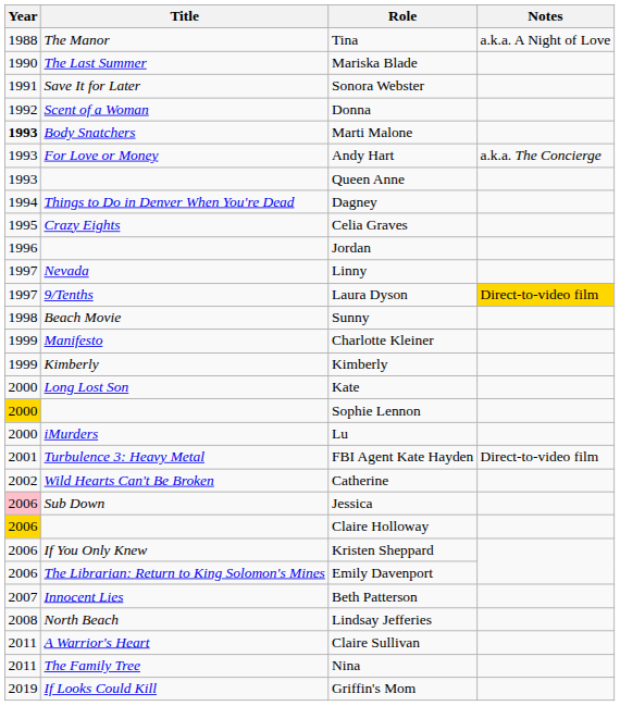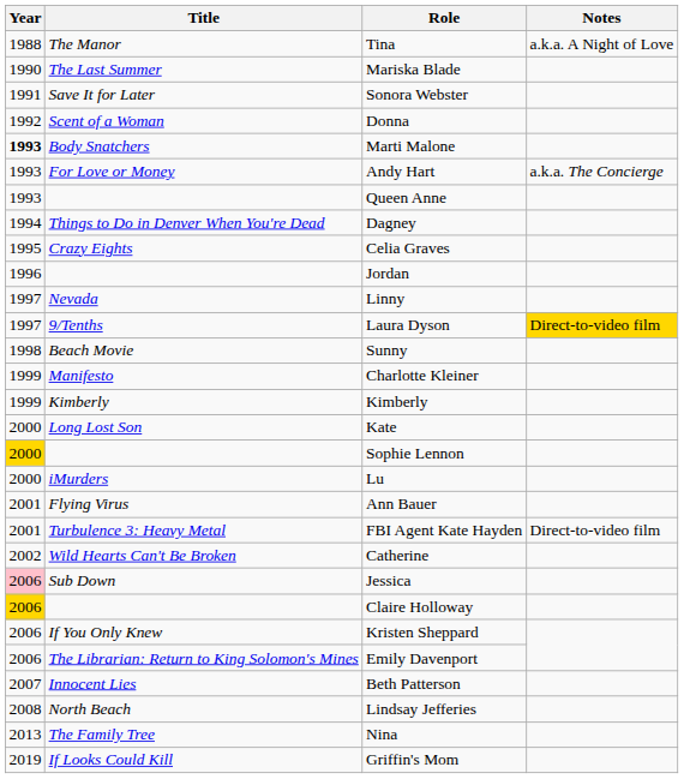 <table class="wikitable sortable">
 <tr>
 <th>Year</th>
 <th>Title</th>
 <th>Role</th>
 <th class="unsortable">Notes</th>
 </tr>
 <tr>
 <td>1988</td>
 <td><em>The Manor</em></td>
 <td>Tina</td>
 <td>a.k.a. A Night of Love</td>
 </tr>
 <tr>
 <td>1990</td>
 <td><em><a href='#'>The Last Summer</a></em></td>
 <td>Mariska Blade</td>
 <td></td>
 </tr>
 <tr>
 <td>1991</td>
 <td><em>Save It for Later</em></td>
 <td>Sonora Webster</td>
 <td></td>
 </tr>
 <tr>
 <td>1992</td>
 <td><em><a href='#'>Scent of a Woman</a></em></td>
 <td>Donna</td>
 <td></td>
 </tr>
 <tr>
 <td><strong>1993</strong></td>
 <td><em><a href='#'>Body Snatchers</a></em></td>
 <td>Marti Malone</td>
 <td></td>
 </tr>
 <tr>
 <td>1993</td>
 <td><em><a href='#'>For Love or Money</a></em></td>
 <td>Andy Hart</td>
 <td>a.k.a. <em>The Concierge</em></td>
 </tr>
 <tr>
 <td>1993</td>
 <td><em></em></td>
 <td>Queen Anne</td>
 <td></td>
 </tr>
 <tr>
 <td>1994</td>
 <td><em><a href='#'>Things to Do in Denver When You're Dead</a></em></td>
 <td>Dagney</td>
 <td></td>
 </tr>
 <tr>
 <td>1995</td>
 <td><em><a href='#'>Crazy Eights</a></em></td>
 <td>Celia Graves</td>
 <td></td>
 </tr>
 <tr>
 <td>1996</td>
 <td><em></em></td>
 <td>Jordan</td>
 <td></td>
 </tr>
 <tr>
 <td>1997</td>
 <td><em><a href='#'>Nevada</a></em></td>
 <td>Linny</td>
 <td></td>
 </tr>
 <tr>
 <td>1997</td>
 <td><em><a href='#'>9/Tenths</a></em></td>
 <td>Laura Dyson</td>
 <td style="background: gold;">Direct-to-video film</td>
 </tr>
 <tr>
 <td>1998</td>
 <td><em>Beach Movie</em></td>
 <td>Sunny</td>
 <td></td>
 </tr>
 <tr>
 <td>1999</td>
 <td><em><a href='#'>Manifesto</a></em></td>
 <td>Charlotte Kleiner</td>
 <td></td>
 </tr>
 <tr>
 <td>1999</td>
 <td><em>Kimberly</em></td>
 <td>Kimberly</td>
 <td></td>
 </tr>
 <tr>
 <td>2000</td>
 <td><em><a href='#'>Long Lost Son</a></em></td>
 <td>Kate</td>
 <td></td>
 </tr>
 <tr>
 <td style="background: gold;">2000</td>
 <td><em></em></td>
 <td>Sophie Lennon</td>
 <td></td>
 </tr>
 <tr>
 <td>2000</td>
 <td><em><a href='#'>iMurders</a></em></td>
 <td>Lu</td>
 <td></td>
 </tr>
 <tr>
 <td>2001</td>
+<td><em>Flying Virus</em></td>
+<td>Ann Bauer</td>
+<td></td>
+</tr>
+<tr>
+<td>2001</td>
 <td><em><a href='#'>Turbulence 3: Heavy Metal</a></em></td>
 <td>FBI Agent Kate Hayden</td>
 <td>Direct-to-video film</td>
 </tr>
 <tr>
 <td>2002</td>
 <td><em><a href='#'>Wild Hearts Can't Be Broken</a></em></td>
 <td>Catherine</td>
 <td></td>
 </tr>
 <tr>
 <td style="background: pink;">2006</td>
 <td><em>Sub Down</em></td>
 <td>Jessica</td>
 <td></td>
 </tr>
 <tr>
 <td style="background: gold;">2006</td>
 <td><em></em></td>
 <td>Claire Holloway</td>
 <td></td>
 </tr>
 <tr>
 <td>2006</td>
 <td><em>If You Only Knew</em></td>
 <td>Kristen Sheppard</td>
 </tr>
 <tr>
 <td>2006</td>
 <td><em><a href='#'>The Librarian: Return to King Solomon's Mines</a></em></td>
 <td>Emily Davenport</td>
 </tr>
 <tr>
 <td>2007</td>
 <td><em><a href='#'>Innocent Lies</a></em></td>
 <td>Beth Patterson</td>
 <td></td>
 </tr>
 <tr>
 <td>2008</td>
 <td><em>North Beach</em></td>
 <td>Lindsay Jefferies</td>
 <td></td>
 </tr>
 <tr>
-<td>2011</td>
-<td><em><a href='#'>A Warrior's Heart</a></em></td>
-<td>Claire Sullivan</td>
-<td></td>
-</tr>
-<tr>
-<td>2011</td>
+<td>2013</td>
 <td><em><a href='#'>The Family Tree</a></em></td>
 <td>Nina</td>
 <td></td>
 </tr>
 <tr>
 <td>2019</td>
 <td><em><a href='#'>If Looks Could Kill</a></em></td>
 <td>Griffin's Mom</td>
 <td></td>
 </tr>
 </table>
